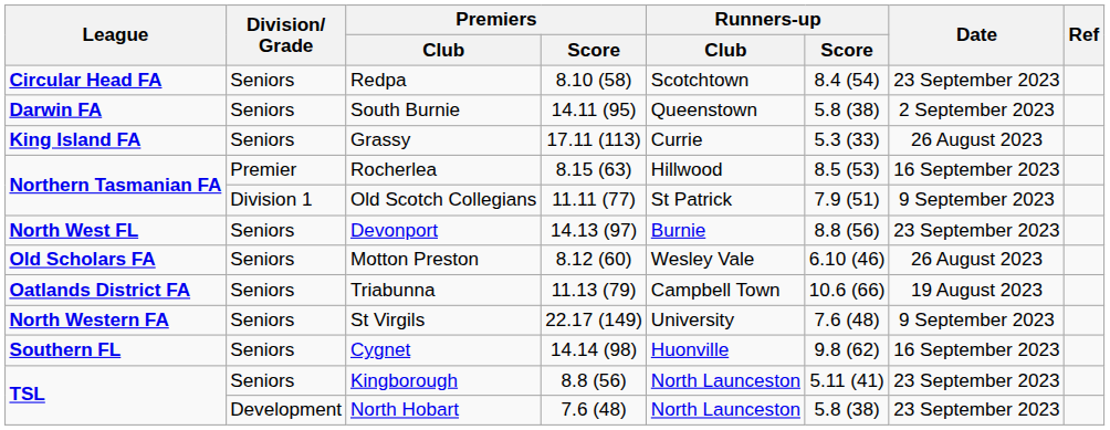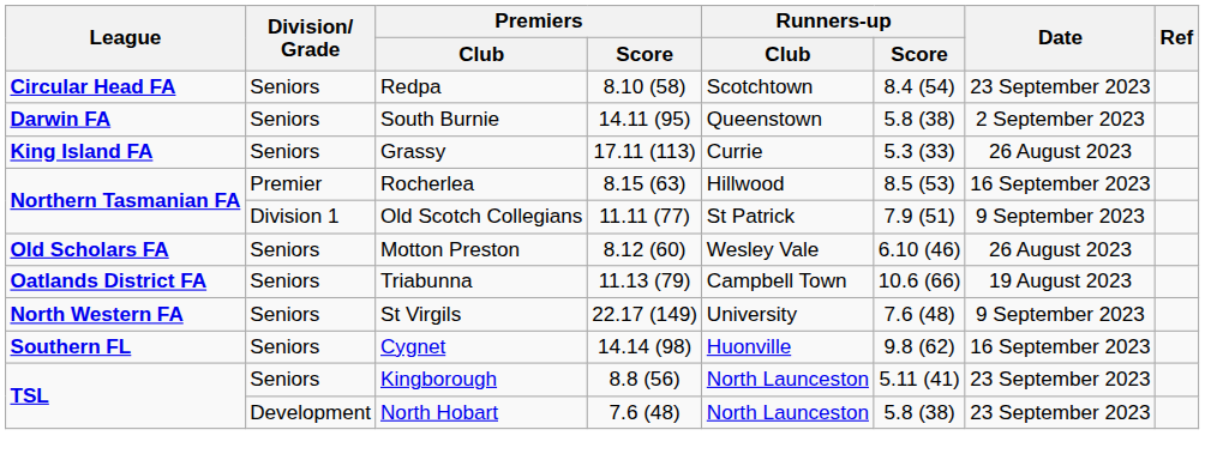 <table class="wikitable" style=text-align:center>
 <tr>
 <th rowspan=2>League</th>
 <th rowspan=2>Division/<br>Grade</th>
 <th colspan=2>Premiers</th>
 <th colspan=2>Runners-up</th>
 <th rowspan=2>Date</th>
 <th rowspan=2>Ref</th>
 </tr>
 <tr>
 <th>Club</th>
 <th>Score</th>
 <th>Club</th>
 <th>Score</th>
 </tr>
 <tr>
 <td align=left><strong><a href='#'>Circular Head FA</a></strong></td>
 <td align=left>Seniors</td>
 <td align=left>Redpa</td>
 <td>8.10 (58)</td>
 <td align=left>Scotchtown</td>
 <td>8.4 (54)</td>
 <td>23 September 2023</td>
 <td></td>
 </tr>
 <tr>
 <td align=left><strong><a href='#'>Darwin FA</a></strong></td>
 <td align=left>Seniors</td>
 <td align=left>South Burnie</td>
 <td>14.11 (95)</td>
 <td align=left>Queenstown</td>
 <td>5.8 (38)</td>
 <td>2 September 2023</td>
 <td></td>
 </tr>
 <tr>
 <td align=left><strong><a href='#'>King Island FA</a></strong></td>
 <td align=left>Seniors</td>
 <td align=left>Grassy</td>
 <td>17.11 (113)</td>
 <td align=left>Currie</td>
 <td>5.3 (33)</td>
 <td>26 August 2023</td>
 <td></td>
 </tr>
 <tr>
 <td rowspan=2 align=left><strong><a href='#'>Northern Tasmanian FA</a></strong></td>
 <td align=left>Premier</td>
 <td align=left>Rocherlea</td>
 <td>8.15 (63)</td>
 <td align=left>Hillwood</td>
 <td>8.5 (53)</td>
 <td>16 September 2023</td>
 <td></td>
 </tr>
 <tr>
 <td align=left>Division 1</td>
 <td align=left>Old Scotch Collegians</td>
 <td>11.11 (77)</td>
 <td align=left>St Patrick</td>
 <td>7.9 (51)</td>
 <td>9 September 2023</td>
 <td></td>
 </tr>
 <tr>
-<td align=left><strong><a href='#'>North West FL</a></strong></td>
-<td align=left>Seniors</td>
-<td align=left><a href='#'>Devonport</a></td>
-<td>14.13 (97)</td>
-<td align=left><a href='#'>Burnie</a></td>
-<td>8.8 (56)</td>
-<td>23 September 2023</td>
-<td></td>
-</tr>
-<tr>
 <td align=left><strong><a href='#'>Old Scholars FA</a></strong></td>
 <td align=left>Seniors</td>
 <td align=left>Motton Preston</td>
 <td>8.12 (60)</td>
 <td align=left>Wesley Vale</td>
 <td>6.10 (46)</td>
 <td>26 August 2023</td>
 <td></td>
 </tr>
 <tr>
 <td align=left><strong><a href='#'>Oatlands District FA</a></strong></td>
 <td align=left>Seniors</td>
 <td align=left>Triabunna</td>
 <td>11.13 (79)</td>
 <td align=left>Campbell Town</td>
 <td>10.6 (66)</td>
 <td>19 August 2023</td>
 <td></td>
 </tr>
 <tr>
 <td align=left><strong><a href='#'>North Western FA</a></strong></td>
 <td align=left>Seniors</td>
 <td align=left>St Virgils</td>
 <td>22.17 (149)</td>
 <td align=left>University</td>
 <td>7.6 (48)</td>
 <td>9 September 2023</td>
 <td></td>
 </tr>
 <tr>
 <td align=left><strong><a href='#'>Southern FL</a></strong></td>
 <td align=left>Seniors</td>
 <td align=left><a href='#'>Cygnet</a></td>
 <td>14.14 (98)</td>
 <td align=left><a href='#'>Huonville</a></td>
 <td>9.8 (62)</td>
 <td>16 September 2023</td>
 <td></td>
 </tr>
 <tr>
 <td rowspan=2 align=left><strong><a href='#'>TSL</a></strong></td>
 <td align=left>Seniors</td>
 <td align=left><a href='#'>Kingborough</a></td>
 <td>8.8 (56)</td>
 <td align=left><a href='#'>North Launceston</a></td>
 <td>5.11 (41)</td>
 <td>23 September 2023</td>
 <td></td>
 </tr>
 <tr>
 <td align=left>Development</td>
 <td align=left><a href='#'>North Hobart</a></td>
 <td>7.6 (48)</td>
 <td align=left><a href='#'>North Launceston</a></td>
 <td>5.8 (38)</td>
 <td>23 September 2023</td>
 <td></td>
 </tr>
 </table>
